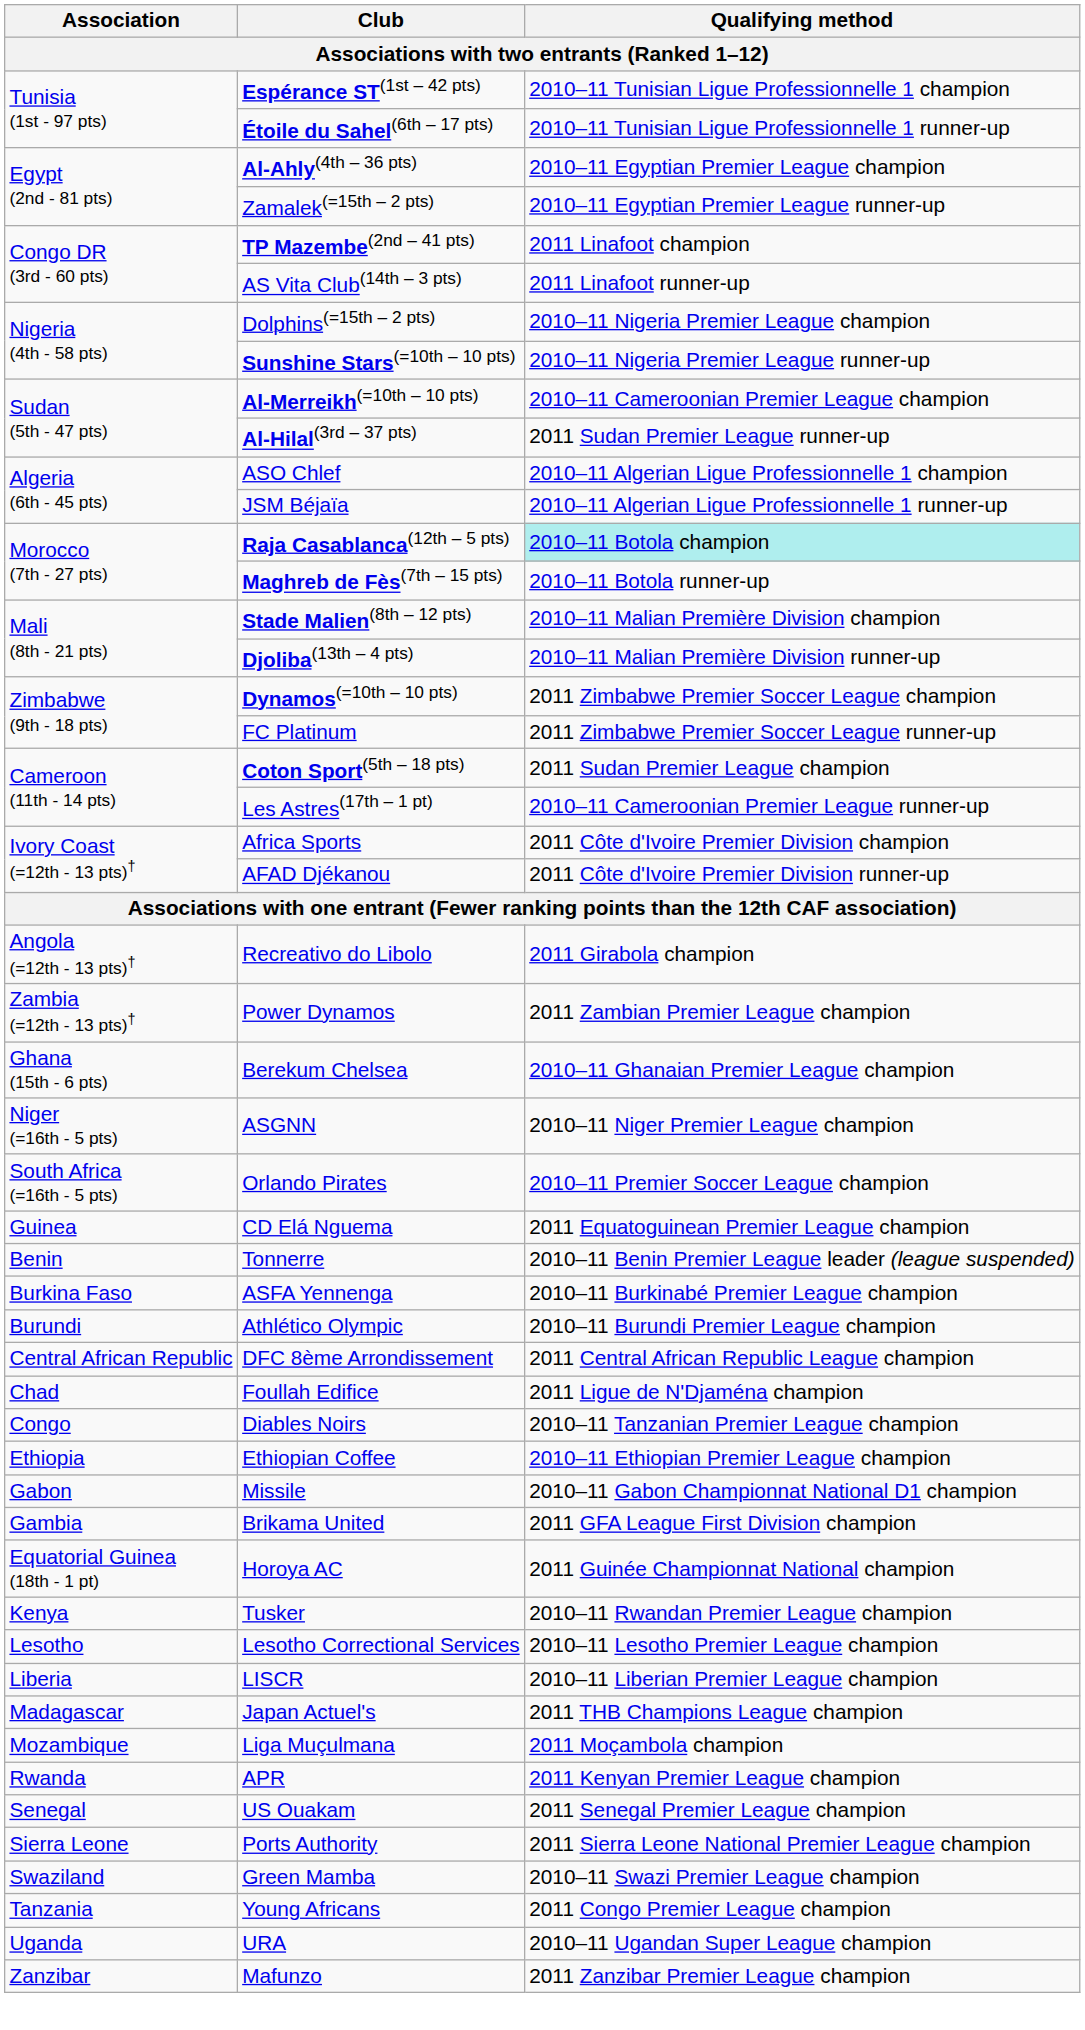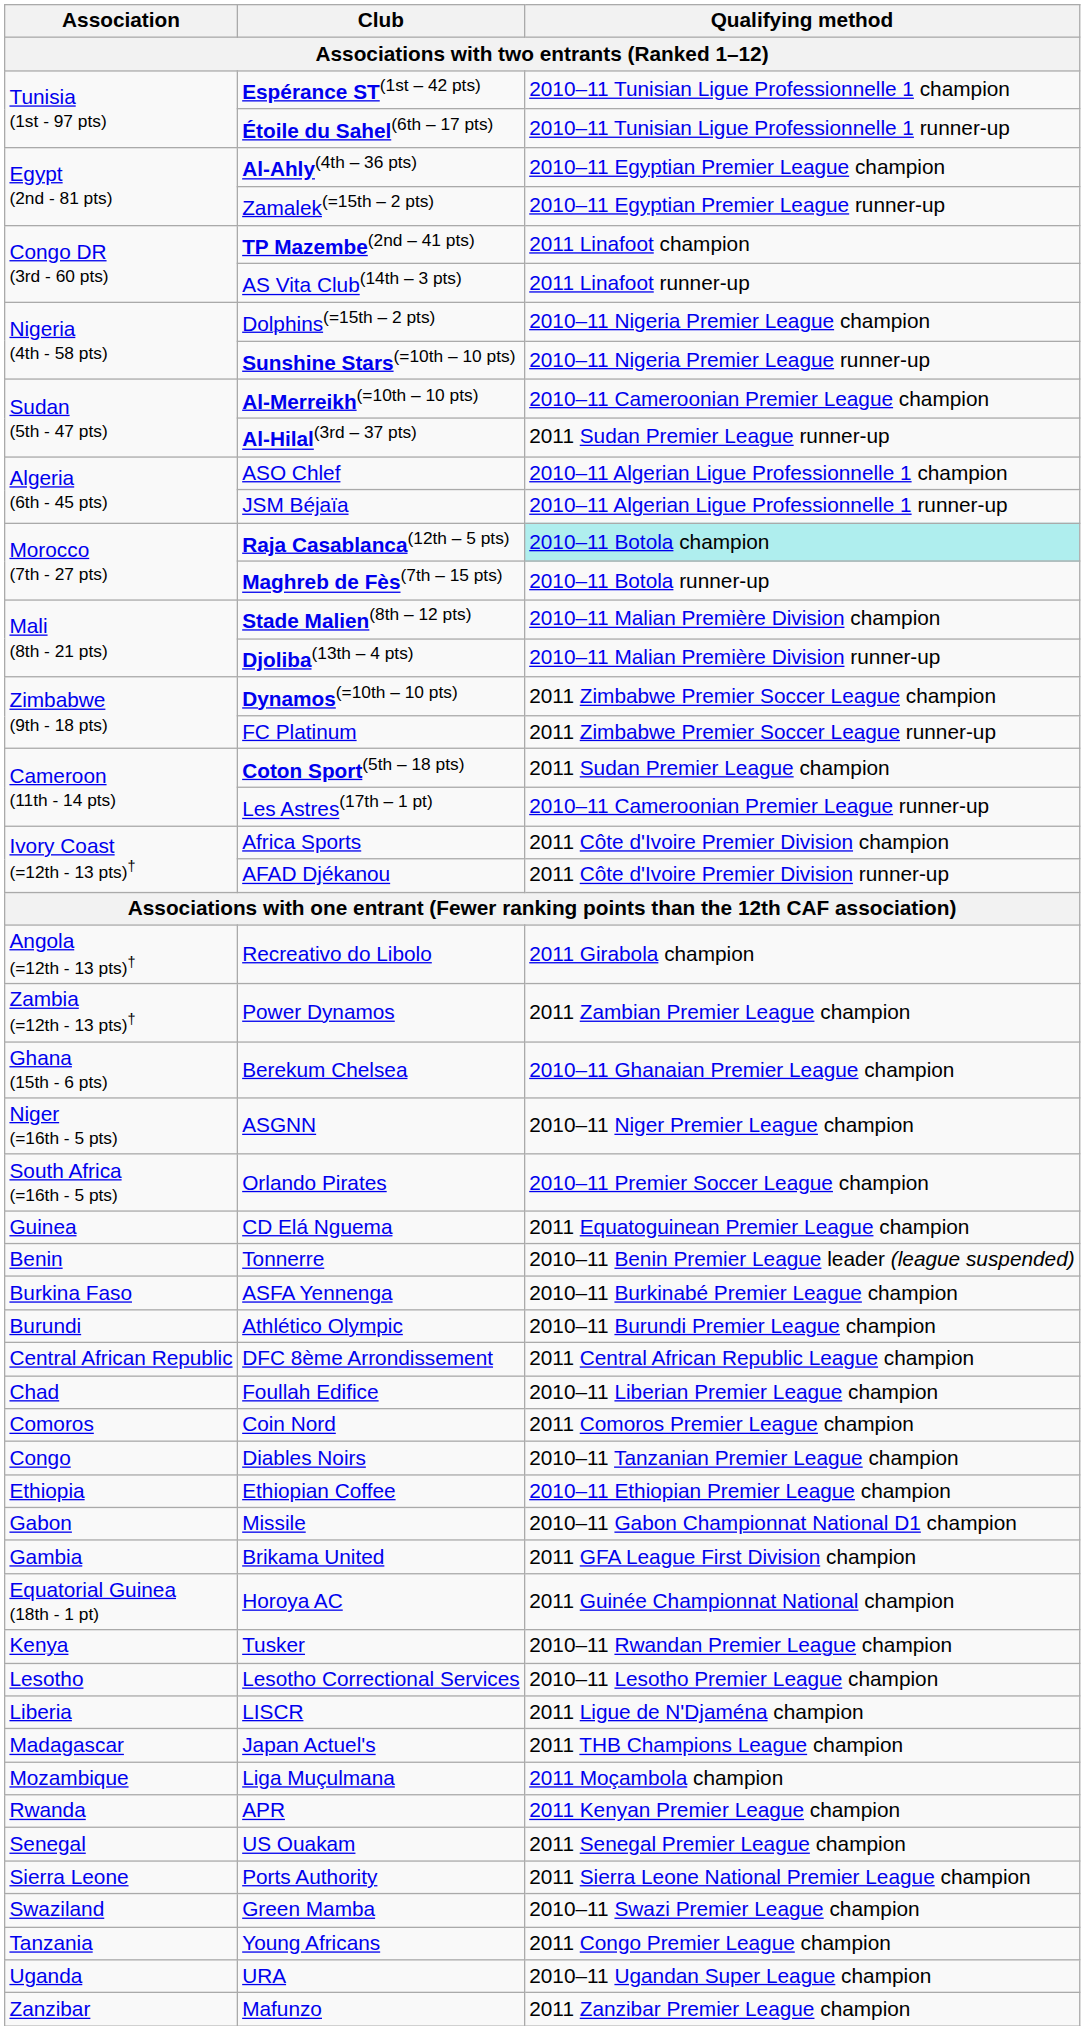 <table class="wikitable">
 <tr>
 <th>Association</th>
 <th>Club</th>
 <th>Qualifying method</th>
 </tr>
 <tr>
 <th colspan="3">Associations with two entrants (Ranked 1–12)</th>
 </tr>
 <tr>
 <td rowspan="2"> <a href='#'>Tunisia</a><br><small>(1st - 97 pts)</small></td>
 <td><strong><a href='#'>Espérance ST</a></strong><sup>(1st – 42 pts)</sup></td>
 <td><a href='#'>2010–11 Tunisian Ligue Professionnelle 1</a> champion</td>
 </tr>
 <tr>
 <td><strong><a href='#'>Étoile du Sahel</a></strong><sup>(6th – 17 pts)</sup></td>
 <td><a href='#'>2010–11 Tunisian Ligue Professionnelle 1</a> runner-up</td>
 </tr>
 <tr>
 <td rowspan="2"> <a href='#'>Egypt</a><br><small>(2nd - 81 pts)</small></td>
 <td><strong><a href='#'>Al-Ahly</a></strong><sup>(4th – 36 pts)</sup></td>
 <td><a href='#'>2010–11 Egyptian Premier League</a> champion</td>
 </tr>
 <tr>
 <td><a href='#'>Zamalek</a><sup>(=15th – 2 pts)</sup></td>
 <td><a href='#'>2010–11 Egyptian Premier League</a> runner-up</td>
 </tr>
 <tr>
 <td rowspan="2"> <a href='#'>Congo DR</a><br><small>(3rd - 60 pts)</small></td>
 <td><strong><a href='#'>TP Mazembe</a></strong><sup>(2nd – 41 pts)</sup></td>
 <td><a href='#'>2011 Linafoot</a> champion</td>
 </tr>
 <tr>
 <td><a href='#'>AS Vita Club</a><sup>(14th – 3 pts)</sup></td>
 <td><a href='#'>2011 Linafoot</a> runner-up</td>
 </tr>
 <tr>
 <td rowspan="2"> <a href='#'>Nigeria</a><br><small>(4th - 58 pts)</small></td>
 <td><a href='#'>Dolphins</a><sup>(=15th – 2 pts)</sup></td>
 <td><a href='#'>2010–11 Nigeria Premier League</a> champion</td>
 </tr>
 <tr>
 <td><strong><a href='#'>Sunshine Stars</a></strong><sup>(=10th – 10 pts)</sup></td>
 <td><a href='#'>2010–11 Nigeria Premier League</a> runner-up</td>
 </tr>
 <tr>
 <td rowspan="2"> <a href='#'>Sudan</a><br><small>(5th - 47 pts)</small></td>
 <td><strong><a href='#'>Al-Merreikh</a></strong><sup>(=10th – 10 pts)</sup></td>
 <td><a href='#'>2010–11 Cameroonian Premier League</a> champion</td>
 </tr>
 <tr>
 <td><strong><a href='#'>Al-Hilal</a></strong><sup>(3rd – 37 pts)</sup></td>
 <td>2011 <a href='#'>Sudan Premier League</a> runner-up</td>
 </tr>
 <tr>
 <td rowspan="2"> <a href='#'>Algeria</a><br><small>(6th - 45 pts)</small></td>
 <td><a href='#'>ASO Chlef</a></td>
 <td><a href='#'>2010–11 Algerian Ligue Professionnelle 1</a> champion</td>
 </tr>
 <tr>
 <td><a href='#'>JSM Béjaïa</a></td>
 <td><a href='#'>2010–11 Algerian Ligue Professionnelle 1</a> runner-up</td>
 </tr>
 <tr>
 <td rowspan="2"> <a href='#'>Morocco</a><br><small>(7th - 27 pts)</small></td>
 <td><strong><a href='#'>Raja Casablanca</a></strong><sup>(12th – 5 pts)</sup></td>
 <td style="background: paleturquoise;"><a href='#'>2010–11 Botola</a> champion</td>
 </tr>
 <tr>
 <td><strong><a href='#'>Maghreb de Fès</a></strong><sup>(7th – 15 pts)</sup></td>
 <td><a href='#'>2010–11 Botola</a> runner-up</td>
 </tr>
 <tr>
 <td rowspan="2"> <a href='#'>Mali</a><br><small>(8th - 21 pts)</small></td>
 <td><strong><a href='#'>Stade Malien</a></strong><sup>(8th – 12 pts)</sup></td>
 <td><a href='#'>2010–11 Malian Première Division</a> champion</td>
 </tr>
 <tr>
 <td><strong><a href='#'>Djoliba</a></strong><sup>(13th – 4 pts)</sup></td>
 <td><a href='#'>2010–11 Malian Première Division</a> runner-up</td>
 </tr>
 <tr>
 <td rowspan="2"> <a href='#'>Zimbabwe</a><br><small>(9th - 18 pts)</small></td>
 <td><strong><a href='#'>Dynamos</a></strong><sup>(=10th – 10 pts)</sup></td>
 <td>2011 <a href='#'>Zimbabwe Premier Soccer League</a> champion</td>
 </tr>
 <tr>
 <td><a href='#'>FC Platinum</a></td>
 <td>2011 <a href='#'>Zimbabwe Premier Soccer League</a> runner-up</td>
 </tr>
 <tr>
 <td rowspan="2"> <a href='#'>Cameroon</a><br><small>(11th - 14 pts)</small></td>
 <td><strong><a href='#'>Coton Sport</a></strong><sup>(5th – 18 pts)</sup></td>
 <td>2011 <a href='#'>Sudan Premier League</a> champion</td>
 </tr>
 <tr>
 <td><a href='#'>Les Astres</a><sup>(17th – 1 pt)</sup></td>
 <td><a href='#'>2010–11 Cameroonian Premier League</a> runner-up</td>
 </tr>
 <tr>
 <td rowspan="2"> <a href='#'>Ivory Coast</a><br><small>(=12th - 13 pts)<sup>†</sup></small></td>
 <td><a href='#'>Africa Sports</a></td>
 <td>2011 <a href='#'>Côte d'Ivoire Premier Division</a> champion</td>
 </tr>
 <tr>
 <td><a href='#'>AFAD Djékanou</a></td>
 <td>2011 <a href='#'>Côte d'Ivoire Premier Division</a> runner-up</td>
 </tr>
 <tr>
 <th colspan="3">Associations with one entrant (Fewer ranking points than the 12th CAF association)</th>
 </tr>
 <tr>
 <td rowspan="1"> <a href='#'>Angola</a><br><small>(=12th - 13 pts)<sup>†</sup></small></td>
 <td><a href='#'>Recreativo do Libolo</a></td>
 <td><a href='#'>2011 Girabola</a> champion</td>
 </tr>
 <tr>
 <td rowspan="1"> <a href='#'>Zambia</a><br><small>(=12th - 13 pts)<sup>†</sup></small></td>
 <td><a href='#'>Power Dynamos</a></td>
 <td>2011 <a href='#'>Zambian Premier League</a> champion</td>
 </tr>
 <tr>
 <td rowspan="1"> <a href='#'>Ghana</a><br><small>(15th - 6 pts)</small></td>
 <td><a href='#'>Berekum Chelsea</a></td>
 <td><a href='#'>2010–11 Ghanaian Premier League</a> champion</td>
 </tr>
 <tr>
 <td rowspan="1"> <a href='#'>Niger</a><br><small>(=16th - 5 pts)</small></td>
 <td><a href='#'>ASGNN</a></td>
 <td>2010–11 <a href='#'>Niger Premier League</a> champion</td>
 </tr>
 <tr>
 <td rowspan="1"> <a href='#'>South Africa</a><br><small>(=16th - 5 pts)</small></td>
 <td><a href='#'>Orlando Pirates</a></td>
 <td><a href='#'>2010–11 Premier Soccer League</a> champion</td>
 </tr>
 <tr>
 <td rowspan="1"> <a href='#'>Guinea</a></td>
 <td><a href='#'>CD Elá Nguema</a></td>
 <td>2011 <a href='#'>Equatoguinean Premier League</a> champion</td>
 </tr>
 <tr>
 <td rowspan="1"> <a href='#'>Benin</a></td>
 <td><a href='#'>Tonnerre</a></td>
 <td>2010–11 <a href='#'>Benin Premier League</a> leader <em>(league suspended)</em></td>
 </tr>
 <tr>
 <td rowspan="1"> <a href='#'>Burkina Faso</a></td>
 <td><a href='#'>ASFA Yennenga</a></td>
 <td>2010–11 <a href='#'>Burkinabé Premier League</a> champion</td>
 </tr>
 <tr>
 <td rowspan="1"> <a href='#'>Burundi</a></td>
 <td><a href='#'>Athlético Olympic</a></td>
 <td>2010–11 <a href='#'>Burundi Premier League</a> champion</td>
 </tr>
 <tr>
 <td rowspan="1"> <a href='#'>Central African Republic</a></td>
 <td><a href='#'>DFC 8ème Arrondissement</a></td>
 <td>2011 <a href='#'>Central African Republic League</a> champion</td>
 </tr>
 <tr>
 <td rowspan="1"> <a href='#'>Chad</a></td>
 <td><a href='#'>Foullah Edifice</a></td>
-<td>2011 <a href='#'>Ligue de N'Djaména</a> champion</td>
+<td>2010–11 <a href='#'>Liberian Premier League</a> champion</td>
+</tr>
+<tr>
+<td rowspan="1"> <a href='#'>Comoros</a></td>
+<td><a href='#'>Coin Nord</a></td>
+<td>2011 <a href='#'>Comoros Premier League</a> champion</td>
 </tr>
 <tr>
 <td rowspan="1"> <a href='#'>Congo</a></td>
 <td><a href='#'>Diables Noirs</a></td>
 <td>2010–11 <a href='#'>Tanzanian Premier League</a> champion</td>
 </tr>
 <tr>
 <td rowspan="1"> <a href='#'>Ethiopia</a></td>
 <td><a href='#'>Ethiopian Coffee</a></td>
 <td><a href='#'>2010–11 Ethiopian Premier League</a> champion</td>
 </tr>
 <tr>
 <td rowspan="1"> <a href='#'>Gabon</a></td>
 <td><a href='#'>Missile</a></td>
 <td>2010–11 <a href='#'>Gabon Championnat National D1</a> champion</td>
 </tr>
 <tr>
 <td rowspan="1"> <a href='#'>Gambia</a></td>
 <td><a href='#'>Brikama United</a></td>
 <td>2011 <a href='#'>GFA League First Division</a> champion</td>
 </tr>
 <tr>
 <td rowspan="1"> <a href='#'>Equatorial Guinea</a><br><small>(18th - 1 pt)</small></td>
 <td><a href='#'>Horoya AC</a></td>
 <td>2011 <a href='#'>Guinée Championnat National</a> champion</td>
 </tr>
 <tr>
 <td rowspan="1"> <a href='#'>Kenya</a></td>
 <td><a href='#'>Tusker</a></td>
 <td>2010–11 <a href='#'>Rwandan Premier League</a> champion</td>
 </tr>
 <tr>
 <td rowspan="1"> <a href='#'>Lesotho</a></td>
 <td><a href='#'>Lesotho Correctional Services</a></td>
 <td>2010–11 <a href='#'>Lesotho Premier League</a> champion</td>
 </tr>
 <tr>
 <td rowspan="1"> <a href='#'>Liberia</a></td>
 <td><a href='#'>LISCR</a></td>
-<td>2010–11 <a href='#'>Liberian Premier League</a> champion</td>
+<td>2011 <a href='#'>Ligue de N'Djaména</a> champion</td>
 </tr>
 <tr>
 <td rowspan="1"> <a href='#'>Madagascar</a></td>
 <td><a href='#'>Japan Actuel's</a></td>
 <td>2011 <a href='#'>THB Champions League</a> champion</td>
 </tr>
 <tr>
 <td rowspan="1"> <a href='#'>Mozambique</a></td>
 <td><a href='#'>Liga Muçulmana</a></td>
 <td><a href='#'>2011 Moçambola</a> champion</td>
 </tr>
 <tr>
 <td rowspan="1"> <a href='#'>Rwanda</a></td>
 <td><a href='#'>APR</a></td>
 <td><a href='#'>2011 Kenyan Premier League</a> champion</td>
 </tr>
 <tr>
 <td rowspan="1"> <a href='#'>Senegal</a></td>
 <td><a href='#'>US Ouakam</a></td>
 <td>2011 <a href='#'>Senegal Premier League</a> champion</td>
 </tr>
 <tr>
 <td rowspan="1"> <a href='#'>Sierra Leone</a></td>
 <td><a href='#'>Ports Authority</a></td>
 <td>2011 <a href='#'>Sierra Leone National Premier League</a> champion</td>
 </tr>
 <tr>
 <td rowspan="1"> <a href='#'>Swaziland</a></td>
 <td><a href='#'>Green Mamba</a></td>
 <td>2010–11 <a href='#'>Swazi Premier League</a> champion</td>
 </tr>
 <tr>
 <td rowspan="1"> <a href='#'>Tanzania</a></td>
 <td><a href='#'>Young Africans</a></td>
 <td>2011 <a href='#'>Congo Premier League</a> champion</td>
 </tr>
 <tr>
 <td rowspan="1"> <a href='#'>Uganda</a></td>
 <td><a href='#'>URA</a></td>
 <td>2010–11 <a href='#'>Ugandan Super League</a> champion</td>
 </tr>
 <tr>
 <td rowspan="1"> <a href='#'>Zanzibar</a></td>
 <td><a href='#'>Mafunzo</a></td>
 <td>2011 <a href='#'>Zanzibar Premier League</a> champion</td>
 </tr>
 </table>
